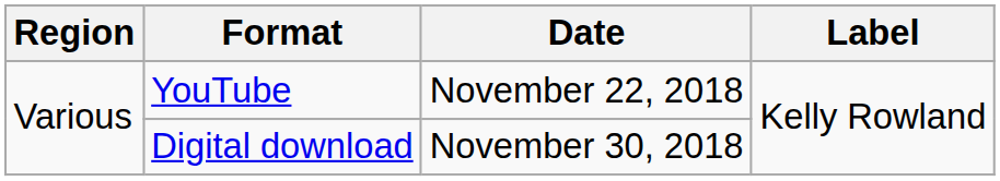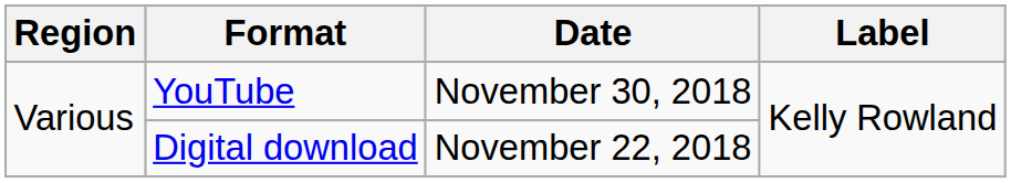 <table class="wikitable plainrowheaders unsortable">
 <tr>
 <th>Region</th>
 <th>Format</th>
 <th>Date</th>
 <th>Label</th>
 </tr>
 <tr>
 <td rowspan="2">Various</td>
 <td><a href='#'>YouTube</a></td>
-<td>November 22, 2018</td>
+<td>November 30, 2018</td>
 <td rowspan="2">Kelly Rowland</td>
 </tr>
 <tr>
 <td><a href='#'>Digital download</a></td>
-<td>November 30, 2018</td>
+<td>November 22, 2018</td>
 </tr>
 </table>
